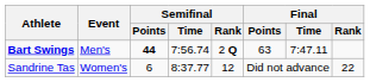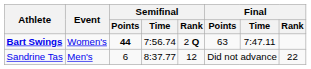 <table class=wikitable style=font-size:90%;text-align:center>
 <tr>
 <th rowspan="2">Athlete</th>
 <th rowspan="2">Event</th>
 <th colspan="3">Semifinal</th>
 <th colspan="3">Final</th>
 </tr>
 <tr style="font-size:95%">
 <th>Points</th>
 <th>Time</th>
 <th>Rank</th>
 <th>Points</th>
 <th>Time</th>
 <th>Rank</th>
 </tr>
 <tr>
 <td align=left><strong><a href='#'>Bart Swings</a></strong></td>
-<td align=left><a href='#'>Men's</a></td>
+<td align=left><a href='#'>Women's</a></td>
 <td><strong>44</strong></td>
 <td>7:56.74</td>
 <td>2 <strong>Q</strong></td>
 <td>63</td>
 <td>7:47.11</td>
 <td></td>
 </tr>
 <tr>
 <td align=left><a href='#'>Sandrine Tas</a></td>
-<td align=left><a href='#'>Women's</a></td>
+<td align=left><a href='#'>Men's</a></td>
 <td>6</td>
 <td>8:37.77</td>
 <td>12</td>
 <td colspan=2>Did not advance</td>
 <td>22</td>
 </tr>
 </table>
